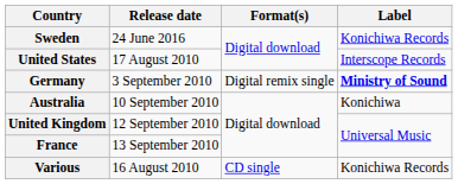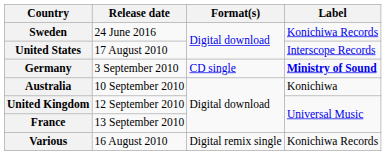 <table class="wikitable plainrowheaders">
 <tr>
 <th scope="col">Country</th>
 <th scope="col">Release date</th>
 <th scope="col">Format(s)</th>
 <th scope="col">Label</th>
 </tr>
 <tr>
 <th scope="row">Sweden</th>
 <td>24 June 2016</td>
 <td rowspan="2"><a href='#'>Digital download</a></td>
 <td><a href='#'>Konichiwa Records</a></td>
 </tr>
 <tr>
 <th scope="row">United States</th>
 <td>17 August 2010</td>
 <td><a href='#'>Interscope Records</a></td>
 </tr>
 <tr>
 <th scope="row">Germany</th>
 <td>3 September 2010</td>
-<td>Digital remix single</td>
+<td><a href='#'>CD single</a></td>
 <td><strong><a href='#'>Ministry of Sound</a></strong></td>
 </tr>
 <tr>
 <th scope="row">Australia</th>
 <td>10 September 2010</td>
 <td rowspan="3">Digital download</td>
 <td>Konichiwa</td>
 </tr>
 <tr>
 <th scope="row">United Kingdom</th>
 <td>12 September 2010</td>
 <td rowspan="2"><a href='#'>Universal Music</a></td>
 </tr>
 <tr>
 <th scope="row">France</th>
 <td>13 September 2010</td>
 </tr>
 <tr>
 <th scope="row">Various</th>
 <td>16 August 2010</td>
-<td><a href='#'>CD single</a></td>
+<td>Digital remix single</td>
 <td>Konichiwa Records</td>
 </tr>
 </table>
